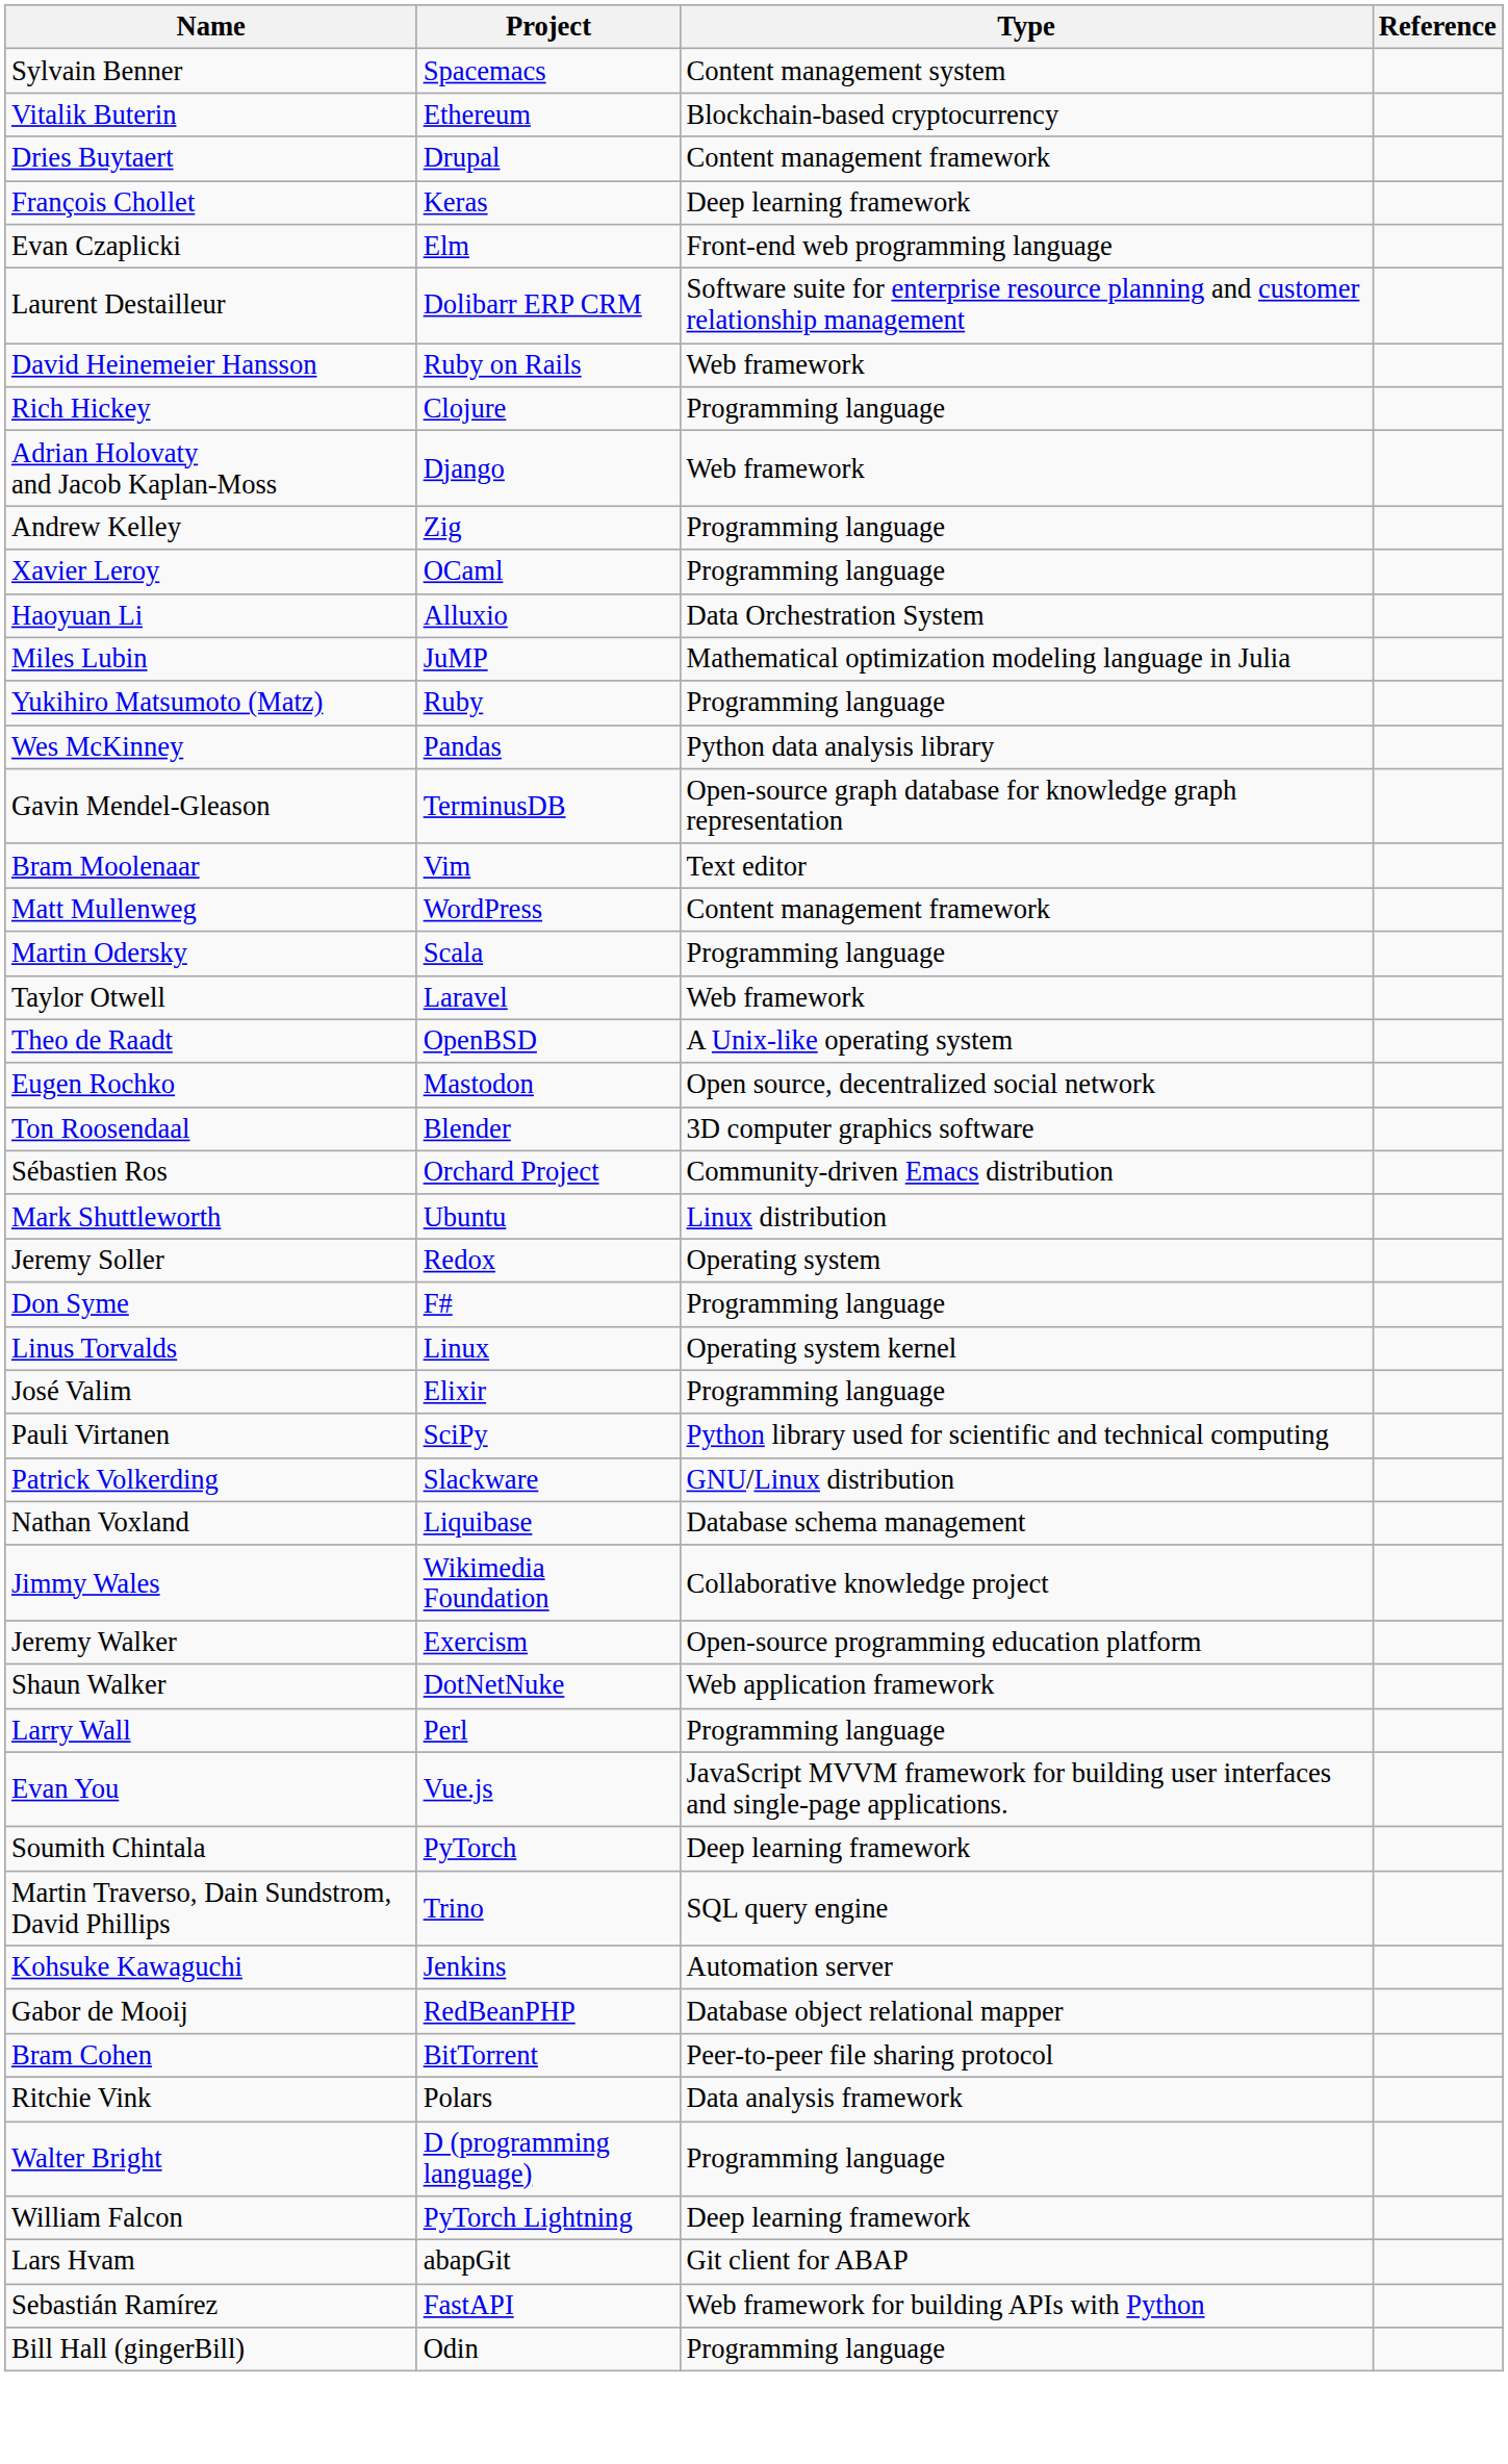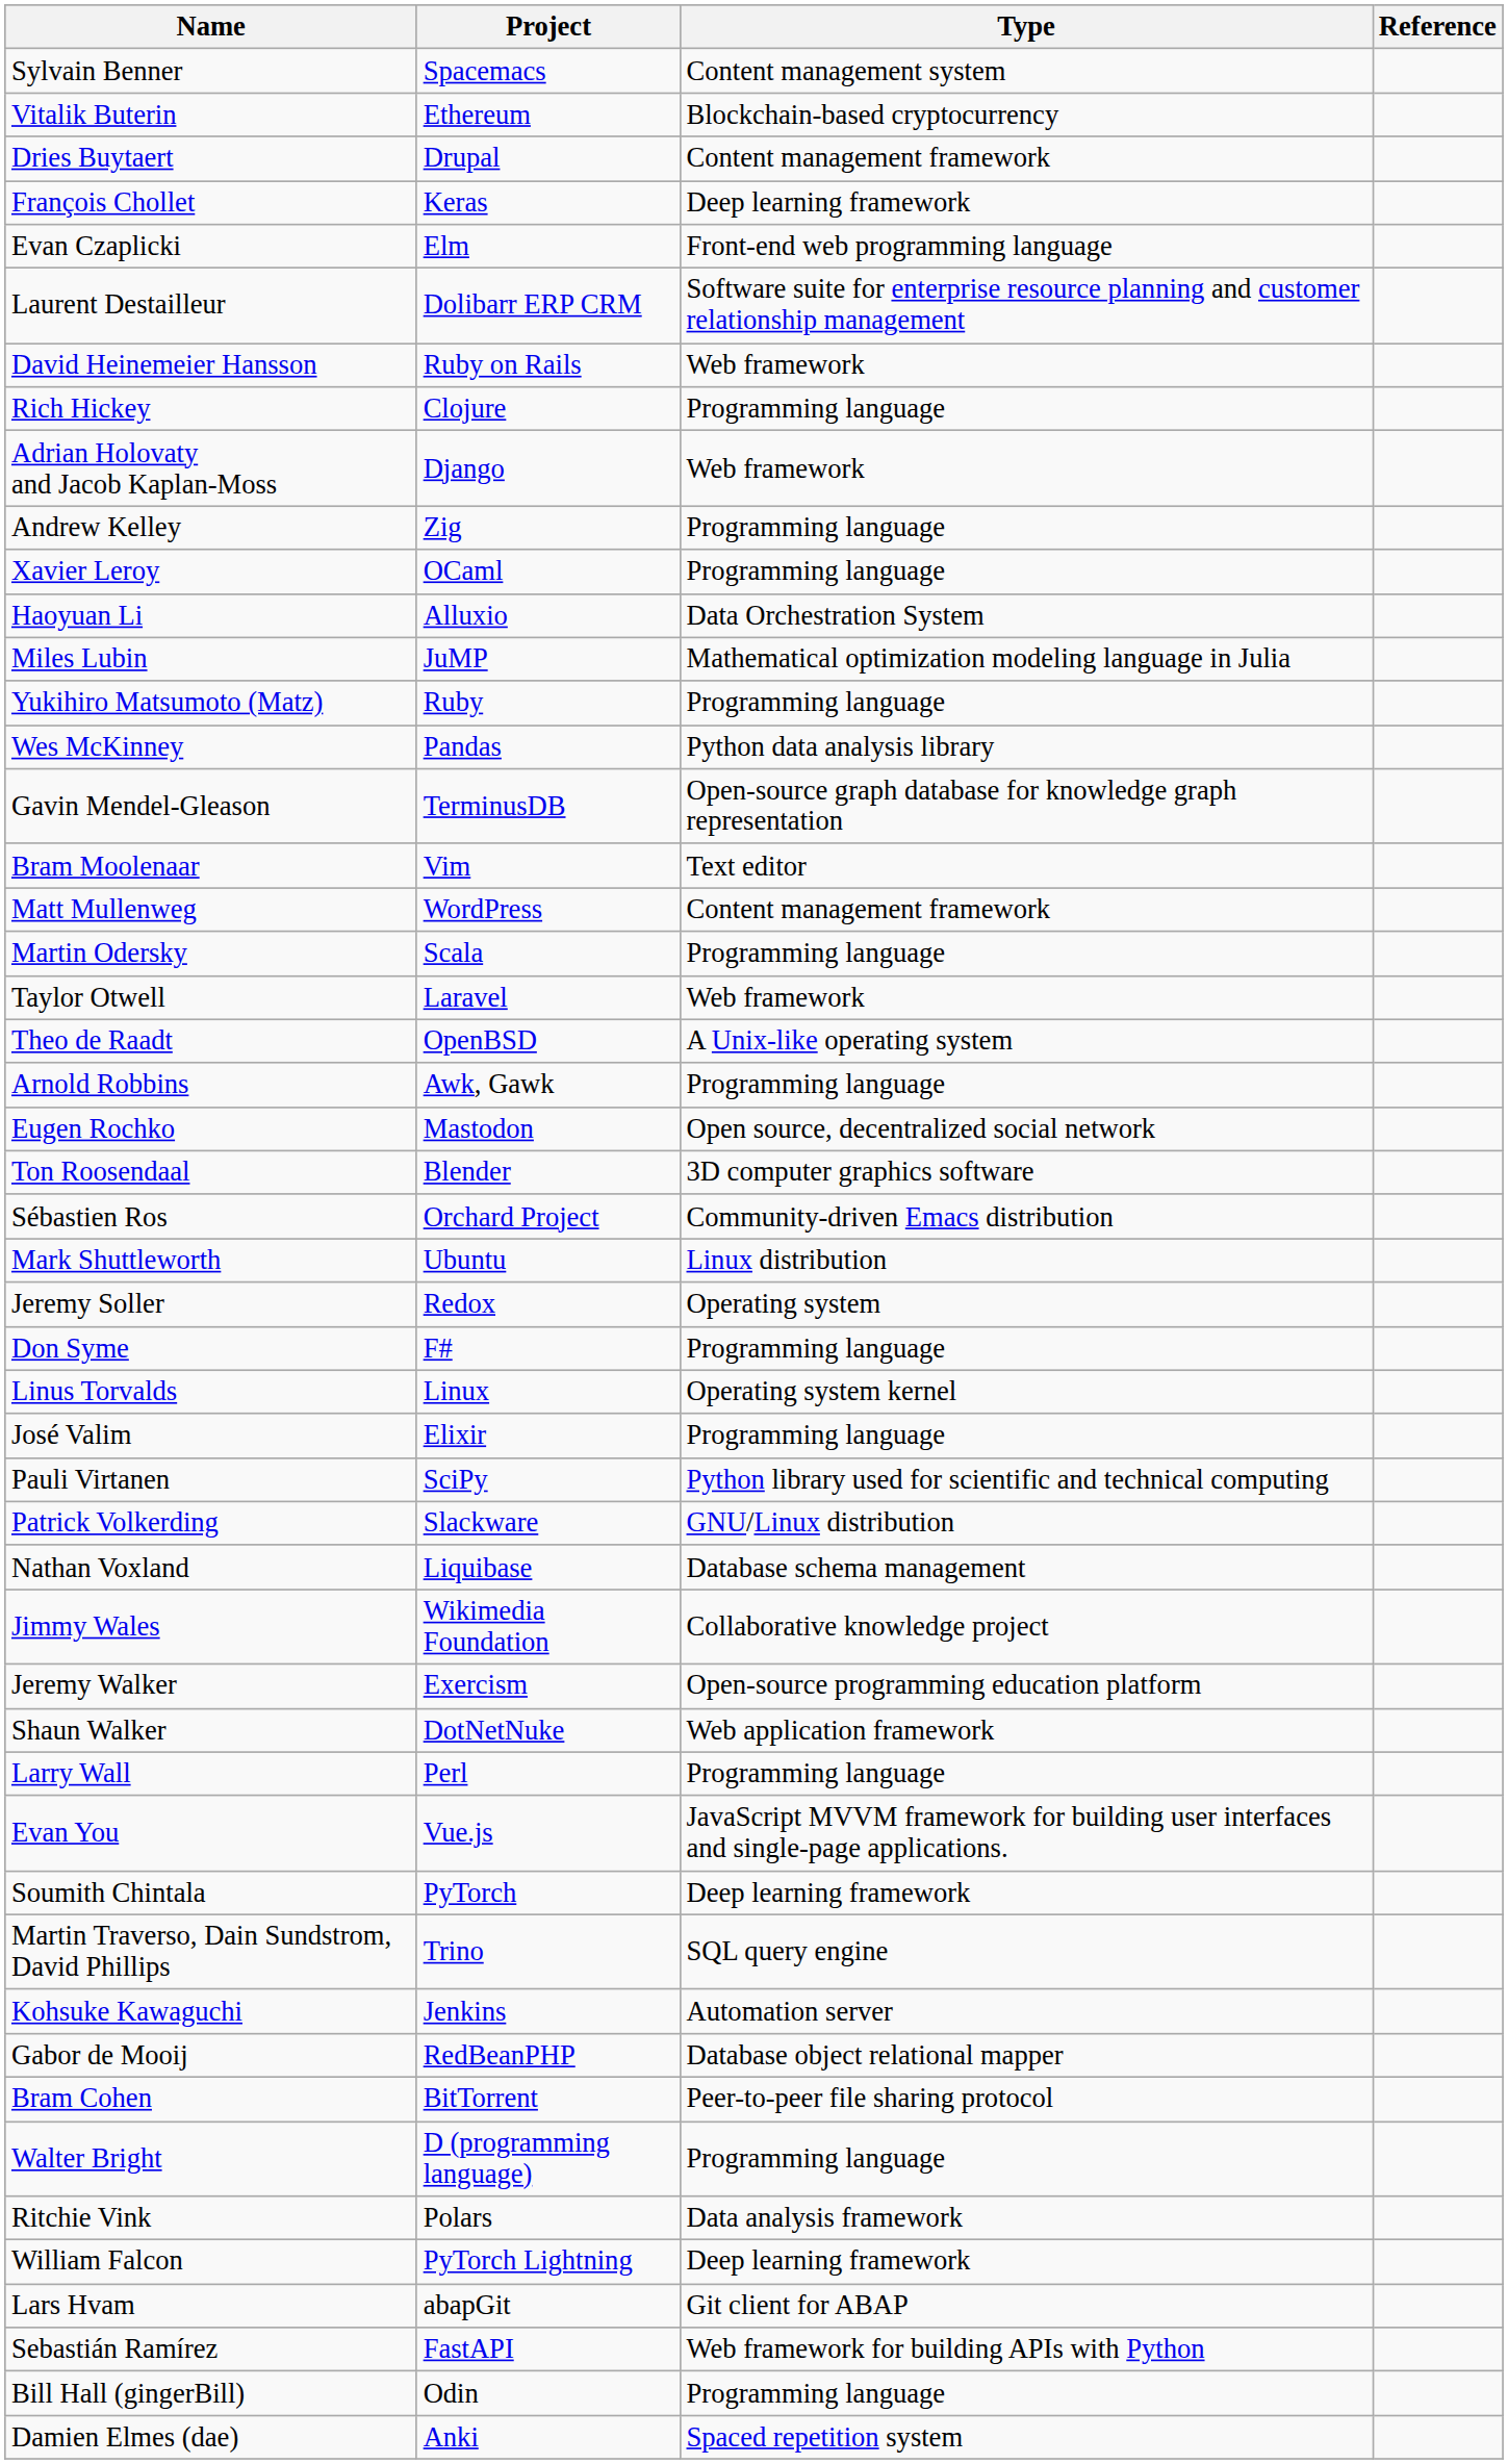 <table class="sortable wikitable">
 <tr>
 <th>Name</th>
 <th>Project</th>
 <th>Type</th>
 <th>Reference</th>
 </tr>
 <tr>
 <td>Sylvain Benner</td>
 <td><a href='#'>Spacemacs</a></td>
 <td>Content management system</td>
 <td></td>
 </tr>
 <tr>
 <td><a href='#'>Vitalik Buterin</a></td>
 <td><a href='#'>Ethereum</a></td>
 <td>Blockchain-based cryptocurrency</td>
 <td></td>
 </tr>
 <tr>
 <td><a href='#'>Dries Buytaert</a></td>
 <td><a href='#'>Drupal</a></td>
 <td>Content management framework</td>
 <td></td>
 </tr>
 <tr>
 <td><a href='#'>François Chollet</a></td>
 <td><a href='#'>Keras</a></td>
 <td>Deep learning framework</td>
 <td></td>
 </tr>
 <tr>
 <td>Evan Czaplicki</td>
 <td><a href='#'>Elm</a></td>
 <td>Front-end web programming language</td>
 <td></td>
 </tr>
 <tr>
 <td>Laurent Destailleur</td>
 <td><a href='#'>Dolibarr ERP CRM</a></td>
 <td>Software suite for <a href='#'>enterprise resource planning</a> and <a href='#'>customer relationship management</a></td>
 <td></td>
 </tr>
 <tr>
 <td><a href='#'>David Heinemeier Hansson</a></td>
 <td><a href='#'>Ruby on Rails</a></td>
 <td>Web framework</td>
 <td></td>
 </tr>
 <tr>
 <td><a href='#'>Rich Hickey</a></td>
 <td><a href='#'>Clojure</a></td>
 <td>Programming language</td>
 <td></td>
 </tr>
 <tr>
 <td><a href='#'>Adrian Holovaty</a> <br>and Jacob Kaplan-Moss</td>
 <td><a href='#'>Django</a></td>
 <td>Web framework</td>
 <td></td>
 </tr>
 <tr>
 <td>Andrew Kelley</td>
 <td><a href='#'>Zig</a></td>
 <td>Programming language</td>
 <td></td>
 </tr>
 <tr>
 <td><a href='#'>Xavier Leroy</a></td>
 <td><a href='#'>OCaml</a></td>
 <td>Programming language</td>
 <td></td>
 </tr>
 <tr>
 <td><a href='#'>Haoyuan Li</a></td>
 <td><a href='#'>Alluxio</a></td>
 <td>Data Orchestration System</td>
 <td></td>
 </tr>
 <tr>
 <td><a href='#'>Miles Lubin</a></td>
 <td><a href='#'>JuMP</a></td>
 <td>Mathematical optimization modeling language in Julia</td>
 <td></td>
 </tr>
 <tr>
 <td><a href='#'>Yukihiro Matsumoto (Matz)</a></td>
 <td><a href='#'>Ruby</a></td>
 <td>Programming language</td>
 <td></td>
 </tr>
 <tr>
 <td><a href='#'>Wes McKinney</a></td>
 <td><a href='#'>Pandas</a></td>
 <td>Python data analysis library</td>
 <td></td>
 </tr>
 <tr>
 <td>Gavin Mendel-Gleason</td>
 <td><a href='#'>TerminusDB</a></td>
 <td>Open-source graph database for knowledge graph representation</td>
 <td></td>
 </tr>
 <tr>
 <td><a href='#'>Bram Moolenaar</a></td>
 <td><a href='#'>Vim</a></td>
 <td>Text editor</td>
 <td></td>
 </tr>
 <tr>
 <td><a href='#'>Matt Mullenweg</a></td>
 <td><a href='#'>WordPress</a></td>
 <td>Content management framework</td>
 <td></td>
 </tr>
 <tr>
 <td><a href='#'>Martin Odersky</a></td>
 <td><a href='#'>Scala</a></td>
 <td>Programming language</td>
 <td></td>
 </tr>
 <tr>
 <td>Taylor Otwell</td>
 <td><a href='#'>Laravel</a></td>
 <td>Web framework</td>
 <td></td>
 </tr>
 <tr>
 <td><a href='#'>Theo de Raadt</a></td>
 <td><a href='#'>OpenBSD</a></td>
 <td>A <a href='#'>Unix-like</a> operating system</td>
 <td></td>
 </tr>
 <tr>
+<td><a href='#'>Arnold Robbins</a></td>
+<td><a href='#'>Awk</a>, Gawk</td>
+<td>Programming language</td>
+<td></td>
+</tr>
+<tr>
 <td><a href='#'>Eugen Rochko</a></td>
 <td><a href='#'>Mastodon</a></td>
 <td>Open source, decentralized social network</td>
 <td></td>
 </tr>
 <tr>
 <td><a href='#'>Ton Roosendaal</a></td>
 <td><a href='#'>Blender</a></td>
 <td>3D computer graphics software</td>
 <td></td>
 </tr>
 <tr>
 <td>Sébastien Ros</td>
 <td><a href='#'>Orchard Project</a></td>
 <td>Community-driven <a href='#'>Emacs</a> distribution</td>
 <td></td>
 </tr>
 <tr>
 <td><a href='#'>Mark Shuttleworth</a></td>
 <td><a href='#'>Ubuntu</a></td>
 <td><a href='#'>Linux</a> distribution</td>
 <td></td>
 </tr>
 <tr>
 <td>Jeremy Soller</td>
 <td><a href='#'>Redox</a></td>
 <td>Operating system</td>
 <td></td>
 </tr>
 <tr>
 <td><a href='#'>Don Syme</a></td>
 <td><a href='#'>F#</a></td>
 <td>Programming language</td>
 <td></td>
 </tr>
 <tr>
 <td><a href='#'>Linus Torvalds</a></td>
 <td><a href='#'>Linux</a></td>
 <td>Operating system kernel</td>
 <td></td>
 </tr>
 <tr>
 <td>José Valim</td>
 <td><a href='#'>Elixir</a></td>
 <td>Programming language</td>
 <td></td>
 </tr>
 <tr>
 <td>Pauli Virtanen</td>
 <td><a href='#'>SciPy</a></td>
 <td><a href='#'>Python</a> library used for scientific and technical computing</td>
 <td></td>
 </tr>
 <tr>
 <td><a href='#'>Patrick Volkerding</a></td>
 <td><a href='#'>Slackware</a></td>
 <td><a href='#'>GNU</a>/<a href='#'>Linux</a> distribution</td>
 <td></td>
 </tr>
 <tr>
 <td>Nathan Voxland</td>
 <td><a href='#'>Liquibase</a></td>
 <td>Database schema management</td>
 <td></td>
 </tr>
 <tr>
 <td><a href='#'>Jimmy Wales</a></td>
 <td><a href='#'>Wikimedia Foundation</a></td>
 <td>Collaborative knowledge project</td>
 <td></td>
 </tr>
 <tr>
 <td>Jeremy Walker</td>
 <td><a href='#'>Exercism</a></td>
 <td>Open-source programming education platform</td>
 <td></td>
 </tr>
 <tr>
 <td>Shaun Walker</td>
 <td><a href='#'>DotNetNuke</a></td>
 <td>Web application framework</td>
 <td></td>
 </tr>
 <tr>
 <td><a href='#'>Larry Wall</a></td>
 <td><a href='#'>Perl</a></td>
 <td>Programming language</td>
 <td></td>
 </tr>
 <tr>
 <td><a href='#'>Evan You</a></td>
 <td><a href='#'>Vue.js</a></td>
 <td>JavaScript MVVM framework for building user interfaces and single-page applications.</td>
 <td></td>
 </tr>
 <tr>
 <td>Soumith Chintala</td>
 <td><a href='#'>PyTorch</a></td>
 <td>Deep learning framework</td>
 <td></td>
 </tr>
 <tr>
 <td>Martin Traverso, Dain Sundstrom, David Phillips</td>
 <td><a href='#'>Trino</a></td>
 <td>SQL query engine</td>
 <td></td>
 </tr>
 <tr>
 <td><a href='#'>Kohsuke Kawaguchi</a></td>
 <td><a href='#'>Jenkins</a></td>
 <td>Automation server</td>
 <td></td>
 </tr>
 <tr>
 <td>Gabor de Mooij</td>
 <td><a href='#'>RedBeanPHP</a></td>
 <td>Database object relational mapper</td>
 <td></td>
 </tr>
 <tr>
 <td><a href='#'>Bram Cohen</a></td>
 <td><a href='#'>BitTorrent</a></td>
 <td>Peer-to-peer file sharing protocol</td>
 <td></td>
 </tr>
 <tr>
+<td><a href='#'>Walter Bright</a></td>
+<td><a href='#'>D (programming language)</a></td>
+<td>Programming language</td>
+<td></td>
+</tr>
+<tr>
 <td>Ritchie Vink</td>
 <td>Polars</td>
 <td>Data analysis framework</td>
-<td></td>
-</tr>
-<tr>
-<td><a href='#'>Walter Bright</a></td>
-<td><a href='#'>D (programming language)</a></td>
-<td>Programming language</td>
 <td></td>
 </tr>
 <tr>
 <td>William Falcon</td>
 <td><a href='#'>PyTorch Lightning</a></td>
 <td>Deep learning framework</td>
 <td></td>
 </tr>
 <tr>
 <td>Lars Hvam</td>
 <td>abapGit</td>
 <td>Git client for ABAP</td>
 <td></td>
 </tr>
 <tr>
 <td>Sebastián Ramírez</td>
 <td><a href='#'>FastAPI</a></td>
 <td>Web framework for building APIs with <a href='#'>Python</a></td>
 <td></td>
 </tr>
 <tr>
 <td>Bill Hall (gingerBill)</td>
 <td>Odin</td>
 <td>Programming language</td>
 <td></td>
 </tr>
+<tr>
+<td>Damien Elmes (dae)</td>
+<td><a href='#'>Anki</a></td>
+<td><a href='#'>Spaced repetition</a> system</td>
+<td></td>
+</tr>
 </table>
